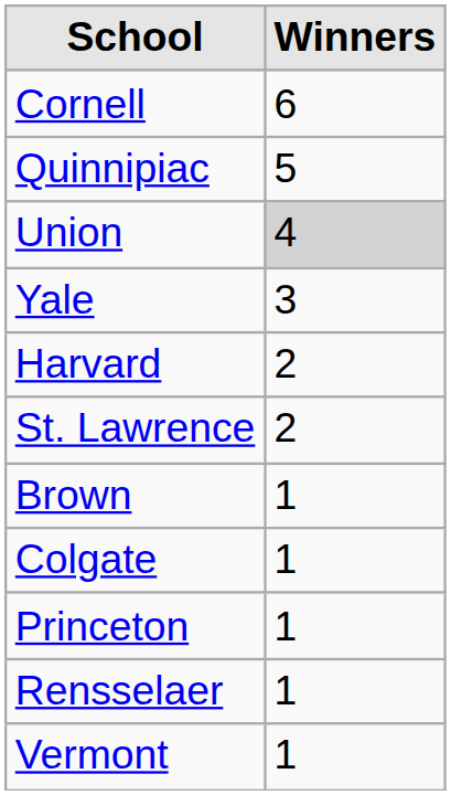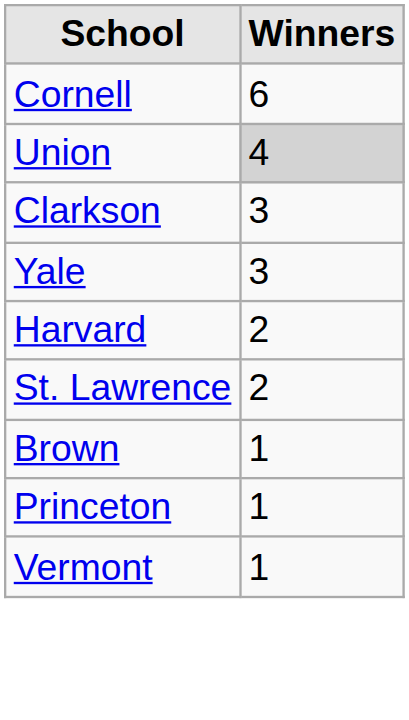 <table class="wikitable">
 <tr>
 <th style="background:#e5e5e5;">School</th>
 <th style="background:#e5e5e5;">Winners</th>
 </tr>
 <tr>
 <td><a href='#'>Cornell</a></td>
 <td>6</td>
 </tr>
 <tr>
-<td><a href='#'>Quinnipiac</a></td>
-<td>5</td>
+<td><a href='#'>Union</a></td>
+<td style="background: lightgrey;">4</td>
 </tr>
 <tr>
-<td><a href='#'>Union</a></td>
-<td style="background: lightgrey;">4</td>
+<td><a href='#'>Clarkson</a></td>
+<td>3</td>
 </tr>
 <tr>
 <td><a href='#'>Yale</a></td>
 <td>3</td>
 </tr>
 <tr>
 <td><a href='#'>Harvard</a></td>
 <td>2</td>
 </tr>
 <tr>
 <td><a href='#'>St. Lawrence</a></td>
 <td>2</td>
 </tr>
 <tr>
 <td><a href='#'>Brown</a></td>
 <td>1</td>
 </tr>
 <tr>
-<td><a href='#'>Colgate</a></td>
-<td>1</td>
-</tr>
-<tr>
 <td><a href='#'>Princeton</a></td>
-<td>1</td>
-</tr>
-<tr>
-<td><a href='#'>Rensselaer</a></td>
 <td>1</td>
 </tr>
 <tr>
 <td><a href='#'>Vermont</a></td>
 <td>1</td>
 </tr>
 </table>
